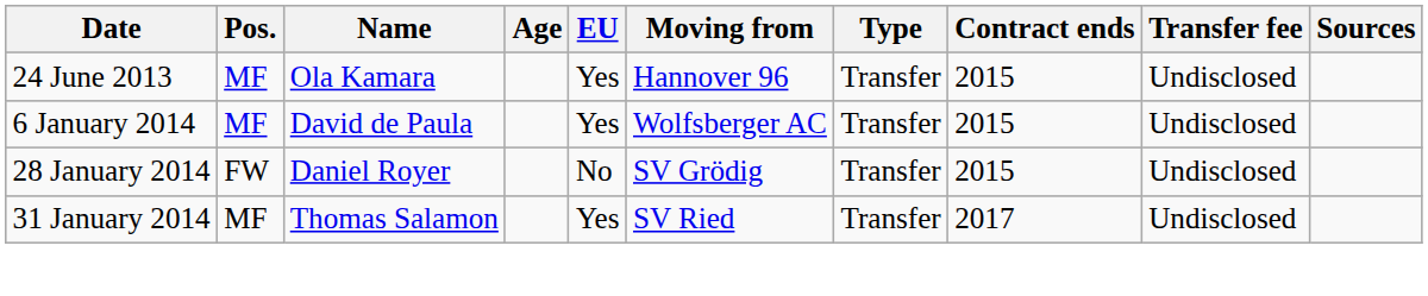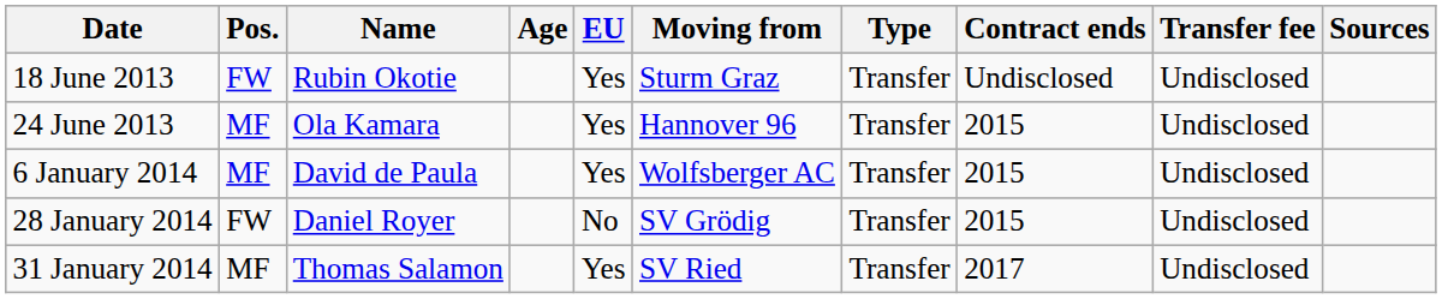 <table class="wikitable">
 <tr>
 <th>Date</th>
 <th>Pos.</th>
 <th>Name</th>
 <th>Age</th>
 <th><a href='#'>EU</a></th>
 <th>Moving from</th>
 <th>Type</th>
 <th>Contract ends</th>
 <th>Transfer fee</th>
 <th>Sources</th>
+</tr>
+<tr>
+<td>18 June 2013</td>
+<td><a href='#'>FW</a></td>
+<td><a href='#'>Rubin Okotie</a></td>
+<td></td>
+<td>Yes</td>
+<td><a href='#'>Sturm Graz</a></td>
+<td>Transfer</td>
+<td>Undisclosed</td>
+<td>Undisclosed</td>
+<td></td>
 </tr>
 <tr>
 <td>24 June 2013</td>
 <td><a href='#'>MF</a></td>
 <td><a href='#'>Ola Kamara</a></td>
 <td></td>
 <td>Yes</td>
 <td><a href='#'>Hannover 96</a></td>
 <td>Transfer</td>
 <td>2015</td>
 <td>Undisclosed</td>
 <td></td>
 </tr>
 <tr>
 <td>6 January 2014</td>
 <td><a href='#'>MF</a></td>
 <td><a href='#'>David de Paula</a></td>
 <td></td>
 <td>Yes</td>
 <td><a href='#'>Wolfsberger AC</a></td>
 <td>Transfer</td>
 <td>2015</td>
 <td>Undisclosed</td>
 <td></td>
 </tr>
 <tr>
 <td>28 January 2014</td>
 <td>FW</td>
 <td><a href='#'>Daniel Royer</a></td>
 <td></td>
 <td>No</td>
 <td><a href='#'>SV Grödig</a></td>
 <td>Transfer</td>
 <td>2015</td>
 <td>Undisclosed</td>
 <td></td>
 </tr>
 <tr>
 <td>31 January 2014</td>
 <td>MF</td>
 <td><a href='#'>Thomas Salamon</a></td>
 <td></td>
 <td>Yes</td>
 <td><a href='#'>SV Ried</a></td>
 <td>Transfer</td>
 <td>2017</td>
 <td>Undisclosed</td>
 <td></td>
 </tr>
 </table>
